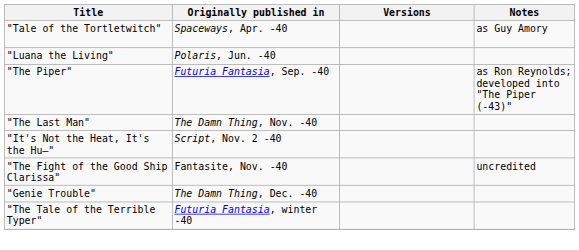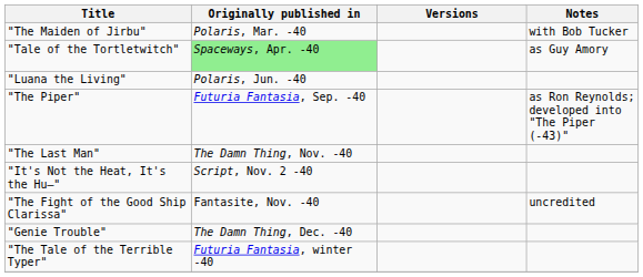 <table class="wikitable" style="width: 85%">
 <tr valign="top">
 <th width="25%">Title</th>
 <th width="25%">Originally published in</th>
 <th width="20%">Versions</th>
 <th width="15%">Notes</th>
 </tr>
 <tr valign="top">
+<td>"The Maiden of Jirbu"</td>
+<td><em>Polaris</em>, Mar. -40</td>
+<td></td>
+<td>with Bob Tucker</td>
+</tr>
+<tr valign="top">
 <td>"Tale of the Tortletwitch" <br><br></td>
-<td><em>Spaceways</em>, Apr. -40</td>
+<td style="background: lightgreen;"><em>Spaceways</em>, Apr. -40</td>
 <td></td>
 <td>as Guy Amory</td>
 </tr>
 <tr valign="top">
 <td>"Luana the Living"</td>
 <td><em>Polaris</em>, Jun. -40</td>
 <td></td>
 <td></td>
 </tr>
 <tr valign="top">
 <td>"The Piper"</td>
 <td><em><a href='#'>Futuria Fantasia</a></em>, Sep. -40</td>
 <td></td>
 <td>as Ron Reynolds; developed into "The Piper (-43)"</td>
 </tr>
 <tr valign="top">
 <td>"The Last Man"</td>
 <td><em>The Damn Thing</em>, Nov. -40</td>
 <td></td>
 <td></td>
 </tr>
 <tr valign="top">
 <td>"It's Not the Heat, It's the Hu—"</td>
 <td><em>Script</em>, Nov. 2 -40</td>
 <td></td>
 <td></td>
 </tr>
 <tr valign="top">
 <td>"The Fight of the Good Ship Clarissa"</td>
 <td>Fantasite, Nov. -40</td>
 <td></td>
 <td>uncredited</td>
 </tr>
 <tr valign="top">
 <td>"Genie Trouble"</td>
 <td><em>The Damn Thing</em>, Dec. -40</td>
 <td></td>
 <td></td>
 </tr>
 <tr valign="top">
 <td>"The Tale of the Terrible Typer"</td>
 <td><em><a href='#'>Futuria Fantasia</a></em>, winter -40</td>
 <td></td>
 <td></td>
 </tr>
 <tr valign="top">
 </tr>
 </table>
